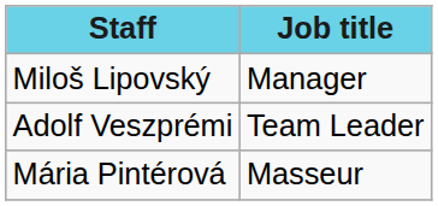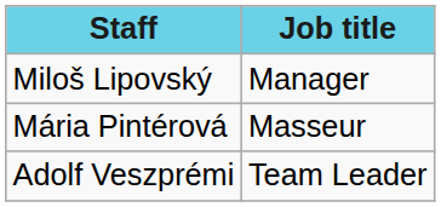 <table class="wikitable">
 <tr>
 <th style="color:#1B1B1B; background:#69D2E7;">Staff</th>
 <th style="color:#1B1B1B; background:#69D2E7;">Job title</th>
 </tr>
 <tr>
 <td> Miloš Lipovský</td>
 <td>Manager</td>
 </tr>
 <tr>
+<td> Mária Pintérová</td>
+<td>Masseur</td>
+</tr>
+<tr>
 <td> Adolf Veszprémi</td>
 <td>Team Leader</td>
 </tr>
-<tr>
-<td> Mária Pintérová</td>
-<td>Masseur</td>
-</tr>
 </table>
